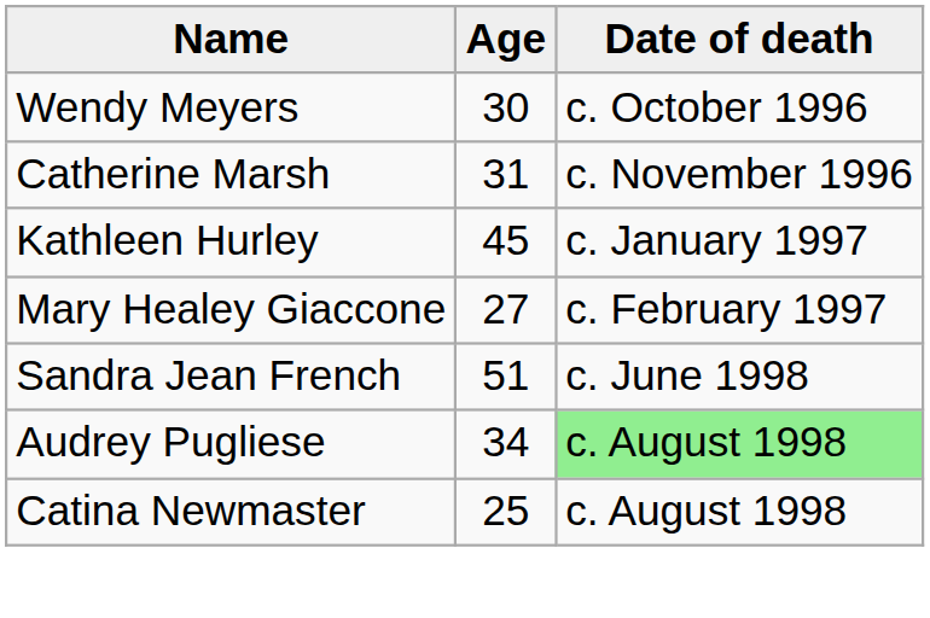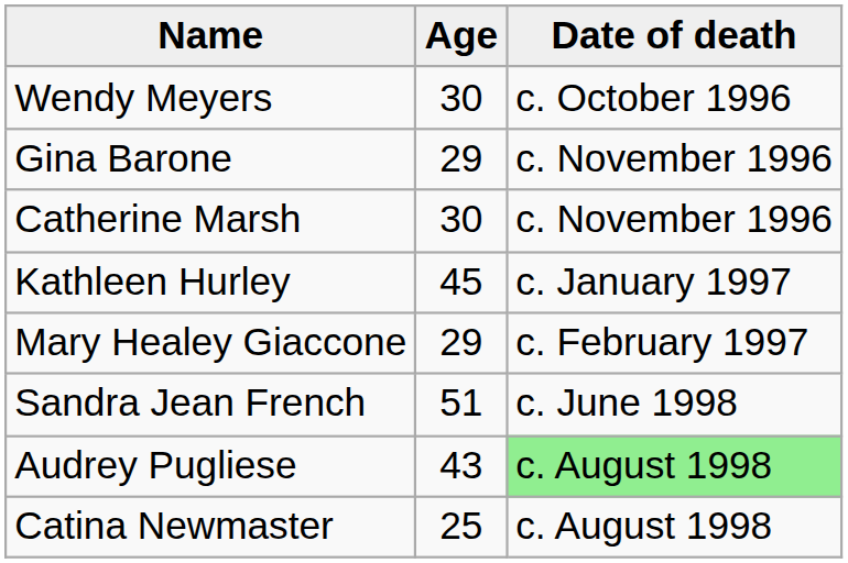 <table class="wikitable">
 <tr>
 <th style="background:#efefef;">Name</th>
 <th style="background:#efefef;">Age</th>
 <th style="background:#efefef;">Date of death</th>
 </tr>
 <tr>
 <td>Wendy Meyers</td>
 <td align=center>30</td>
 <td>c. October 1996</td>
 </tr>
 <tr>
+<td>Gina Barone</td>
+<td align=center>29</td>
+<td>c. November 1996</td>
+</tr>
+<tr>
 <td>Catherine Marsh</td>
-<td align=center>31</td>
+<td align=center>30</td>
 <td>c. November 1996</td>
 </tr>
 <tr>
 <td>Kathleen Hurley</td>
 <td align=center>45</td>
 <td>c. January 1997</td>
 </tr>
 <tr>
 <td>Mary Healey Giaccone</td>
-<td align=center>27</td>
+<td align=center>29</td>
 <td>c. February 1997</td>
 </tr>
 <tr>
 <td>Sandra Jean French</td>
 <td align=center>51</td>
 <td>c. June 1998</td>
 </tr>
 <tr>
 <td>Audrey Pugliese</td>
-<td align=center>34</td>
+<td align=center>43</td>
 <td style="background: lightgreen;">c. August 1998</td>
 </tr>
 <tr>
 <td>Catina Newmaster</td>
 <td align=center>25</td>
 <td>c. August 1998</td>
 </tr>
 </table>
